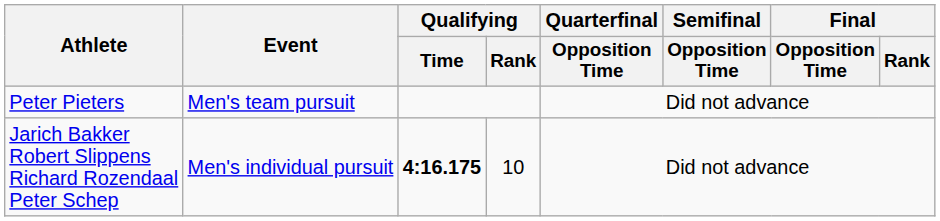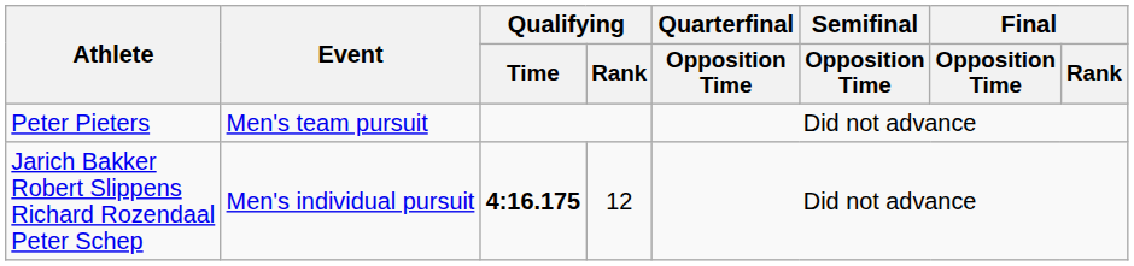 <table class=wikitable style=font-size:90%;text-align:center>
 <tr>
 <th rowspan=2>Athlete</th>
 <th rowspan=2>Event</th>
 <th colspan=2>Qualifying</th>
 <th>Quarterfinal</th>
 <th>Semifinal</th>
 <th colspan=2>Final</th>
 </tr>
 <tr style=font-size:95%>
 <th>Time</th>
 <th>Rank</th>
 <th>Opposition<br>Time</th>
 <th>Opposition<br>Time</th>
 <th>Opposition<br>Time</th>
 <th>Rank</th>
 </tr>
 <tr>
 <td align=left><a href='#'>Peter Pieters</a></td>
 <td align=left><a href='#'>Men's team pursuit</a></td>
 <td colspan=2></td>
 <td colspan=4>Did not advance</td>
 </tr>
 <tr>
 <td align=left><a href='#'>Jarich Bakker</a><br><a href='#'>Robert Slippens</a><br><a href='#'>Richard Rozendaal</a><br><a href='#'>Peter Schep</a></td>
 <td align=left><a href='#'>Men's individual pursuit</a></td>
 <td><strong>4:16.175</strong></td>
-<td>10</td>
+<td>12</td>
 <td colspan=4>Did not advance</td>
 </tr>
 </table>
